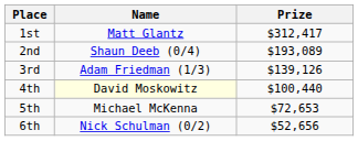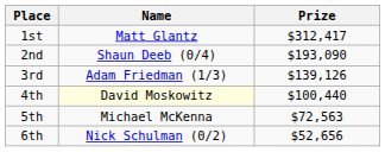 <table class="wikitable">
 <tr>
 <th width="50">Place</th>
 <th width="200">Name</th>
 <th width="125">Prize</th>
 </tr>
 <tr>
 <td align = "center">1st</td>
 <td align = "center"><a href='#'>Matt Glantz</a></td>
 <td align = "center">$312,417</td>
 </tr>
 <tr>
 <td align = "center">2nd</td>
 <td align = "center"><a href='#'>Shaun Deeb</a> (0/4)</td>
-<td align = "center">$193,089</td>
+<td align = "center">$193,090</td>
 </tr>
 <tr>
 <td align = "center">3rd</td>
 <td align = "center"><a href='#'>Adam Friedman</a> (1/3)</td>
 <td align = "center">$139,126</td>
 </tr>
 <tr>
 <td align = "center">4th</td>
 <td align = "center" style="background: lightyellow;">David Moskowitz</td>
 <td align = "center">$100,440</td>
 </tr>
 <tr>
 <td align = "center">5th</td>
 <td align = "center">Michael McKenna</td>
-<td align = "center">$72,653</td>
+<td align = "center">$72,563</td>
 </tr>
 <tr>
 <td align = "center">6th</td>
 <td align = "center"><a href='#'>Nick Schulman</a> (0/2)</td>
 <td align = "center">$52,656</td>
 </tr>
 </table>
